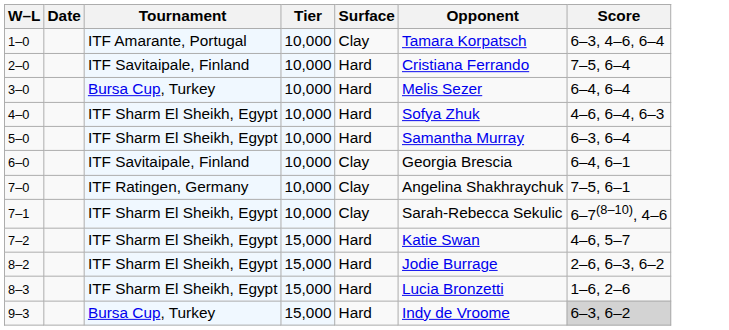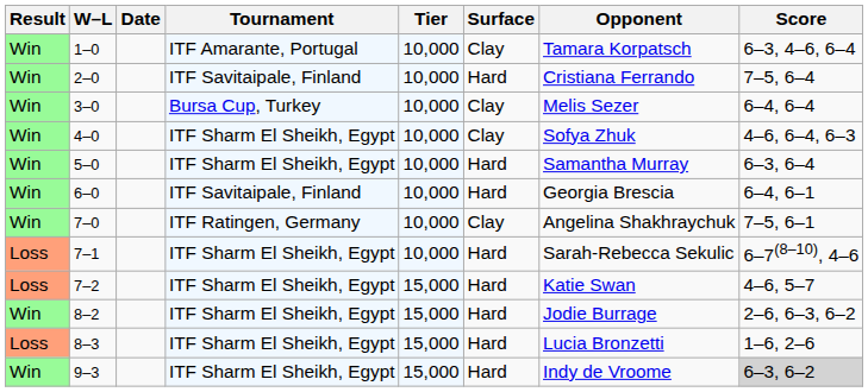 <table class="sortable wikitable">
 <tr>
+<th>Result</th>
 <th class="unsortable">W–L</th>
 <th>Date</th>
 <th>Tournament</th>
 <th>Tier</th>
 <th>Surface</th>
 <th>Opponent</th>
 <th class="unsortable">Score</th>
 </tr>
 <tr>
+<td style="background:#98fb98;">Win</td>
 <td><small>1–0</small></td>
 <td></td>
 <td style="background:#f0f8ff;">ITF Amarante, Portugal</td>
 <td style="background:#f0f8ff;">10,000</td>
 <td>Clay</td>
 <td> <a href='#'>Tamara Korpatsch</a></td>
 <td>6–3, 4–6, 6–4</td>
 </tr>
 <tr>
+<td style="background:#98fb98;">Win</td>
 <td><small>2–0</small></td>
 <td></td>
 <td style="background:#f0f8ff;">ITF Savitaipale, Finland</td>
 <td style="background:#f0f8ff;">10,000</td>
 <td>Hard</td>
 <td> <a href='#'>Cristiana Ferrando</a></td>
 <td>7–5, 6–4</td>
 </tr>
 <tr>
+<td style="background:#98fb98;">Win</td>
 <td><small>3–0</small></td>
 <td></td>
 <td style="background:#f0f8ff;"><a href='#'>Bursa Cup</a>, Turkey</td>
 <td style="background:#f0f8ff;">10,000</td>
-<td>Hard</td>
+<td>Clay</td>
 <td> <a href='#'>Melis Sezer</a></td>
 <td>6–4, 6–4</td>
 </tr>
 <tr>
+<td style="background:#98fb98;">Win</td>
 <td><small>4–0</small></td>
 <td></td>
 <td style="background:#f0f8ff;">ITF Sharm El Sheikh, Egypt</td>
 <td style="background:#f0f8ff;">10,000</td>
-<td>Hard</td>
+<td>Clay</td>
 <td> <a href='#'>Sofya Zhuk</a></td>
 <td>4–6, 6–4, 6–3</td>
 </tr>
 <tr>
+<td style="background:#98fb98;">Win</td>
 <td><small>5–0</small></td>
 <td></td>
 <td style="background:#f0f8ff;">ITF Sharm El Sheikh, Egypt</td>
 <td style="background:#f0f8ff;">10,000</td>
 <td>Hard</td>
 <td> <a href='#'>Samantha Murray</a></td>
 <td>6–3, 6–4</td>
 </tr>
 <tr>
+<td style="background:#98fb98;">Win</td>
 <td><small>6–0</small></td>
 <td></td>
 <td style="background:#f0f8ff;">ITF Savitaipale, Finland</td>
 <td style="background:#f0f8ff;">10,000</td>
-<td>Clay</td>
+<td>Hard</td>
 <td> Georgia Brescia</td>
 <td>6–4, 6–1</td>
 </tr>
 <tr>
+<td style="background:#98fb98;">Win</td>
 <td><small>7–0</small></td>
 <td></td>
 <td style="background:#f0f8ff;">ITF Ratingen, Germany</td>
 <td style="background:#f0f8ff;">10,000</td>
 <td>Clay</td>
 <td> Angelina Shakhraychuk</td>
 <td>7–5, 6–1</td>
 </tr>
 <tr>
+<td style="background:#ffa07a;">Loss</td>
 <td><small>7–1</small></td>
 <td></td>
 <td style="background:#f0f8ff;">ITF Sharm El Sheikh, Egypt</td>
 <td style="background:#f0f8ff;">10,000</td>
-<td>Clay</td>
+<td>Hard</td>
 <td> Sarah-Rebecca Sekulic</td>
 <td>6–7<sup>(8–10)</sup>, 4–6</td>
 </tr>
 <tr>
+<td style="background:#ffa07a;">Loss</td>
 <td><small>7–2</small></td>
 <td></td>
 <td style="background:#f0f8ff;">ITF Sharm El Sheikh, Egypt</td>
 <td style="background:#f0f8ff;">15,000</td>
 <td>Hard</td>
 <td> <a href='#'>Katie Swan</a></td>
 <td>4–6, 5–7</td>
 </tr>
 <tr>
+<td style="background:#98fb98;">Win</td>
 <td><small>8–2</small></td>
 <td></td>
 <td style="background:#f0f8ff;">ITF Sharm El Sheikh, Egypt</td>
 <td style="background:#f0f8ff;">15,000</td>
 <td>Hard</td>
 <td> <a href='#'>Jodie Burrage</a></td>
 <td>2–6, 6–3, 6–2</td>
 </tr>
 <tr>
+<td style="background:#ffa07a;">Loss</td>
 <td><small>8–3</small></td>
 <td></td>
 <td style="background:#f0f8ff;">ITF Sharm El Sheikh, Egypt</td>
 <td style="background:#f0f8ff;">15,000</td>
 <td>Hard</td>
 <td> <a href='#'>Lucia Bronzetti</a></td>
 <td>1–6, 2–6</td>
 </tr>
 <tr>
+<td style="background:#98fb98;">Win</td>
 <td><small>9–3</small></td>
 <td></td>
-<td style="background:#f0f8ff;"><a href='#'>Bursa Cup</a>, Turkey</td>
+<td style="background:#f0f8ff;">ITF Sharm El Sheikh, Egypt</td>
 <td style="background:#f0f8ff;">15,000</td>
 <td>Hard</td>
 <td> <a href='#'>Indy de Vroome</a></td>
 <td style="background: lightgrey;">6–3, 6–2</td>
 </tr>
 </table>
